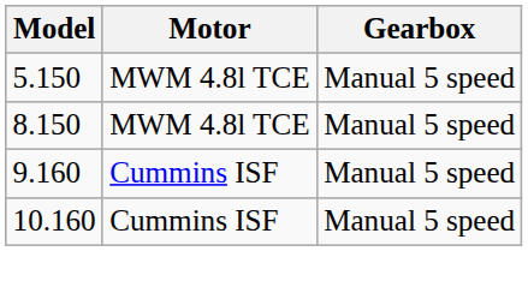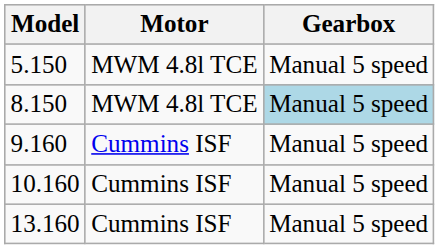 <table class="wikitable">
 <tr>
 <th>Model</th>
 <th>Motor</th>
 <th>Gearbox</th>
 </tr>
 <tr>
 <td>5.150</td>
 <td>MWM 4.8l TCE</td>
 <td>Manual 5 speed</td>
 </tr>
 <tr>
 <td>8.150</td>
 <td>MWM 4.8l TCE</td>
-<td>Manual 5 speed</td>
+<td style="background: lightblue;">Manual 5 speed</td>
 </tr>
 <tr>
 <td>9.160</td>
 <td><a href='#'>Cummins</a> ISF</td>
 <td>Manual 5 speed</td>
 </tr>
 <tr>
 <td>10.160</td>
 <td>Cummins ISF</td>
 <td>Manual 5 speed</td>
 </tr>
+<tr>
+<td>13.160</td>
+<td>Cummins ISF</td>
+<td>Manual 5 speed</td>
+</tr>
 </table>
